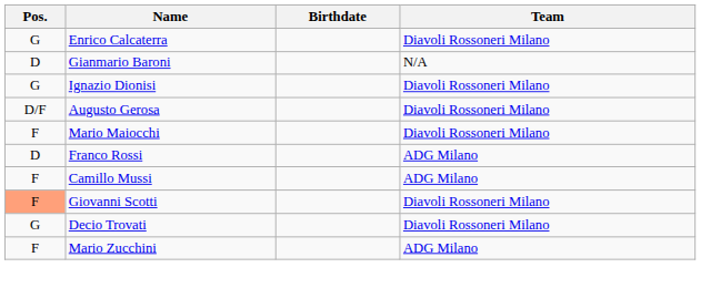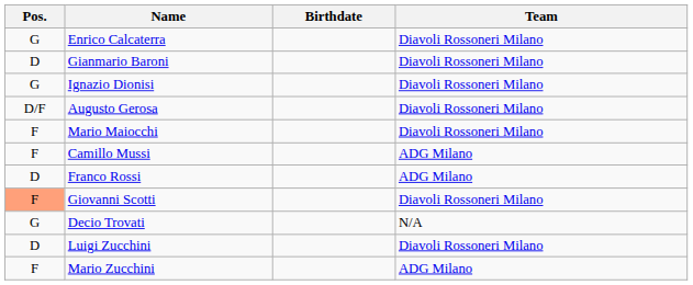 <table class="wikitable sortable" width="80%" style="font-size: 90%; text-align: center;">
 <tr>
 <th>Pos.</th>
 <th>Name</th>
 <th>Birthdate</th>
 <th>Team</th>
 </tr>
 <tr>
 <td>G</td>
 <td style="text-align:left;"><a href='#'>Enrico Calcaterra</a></td>
 <td style="text-align:right;"></td>
 <td style="text-align:left;"> <a href='#'>Diavoli Rossoneri Milano</a></td>
 </tr>
 <tr>
 <td>D</td>
 <td style="text-align:left;"><a href='#'>Gianmario Baroni</a></td>
 <td style="text-align:right;"></td>
-<td style="text-align:left;">N/A</td>
+<td style="text-align:left;"> <a href='#'>Diavoli Rossoneri Milano</a></td>
 </tr>
 <tr>
 <td>G</td>
 <td style="text-align:left;"><a href='#'>Ignazio Dionisi</a></td>
 <td style="text-align:right;"></td>
 <td style="text-align:left;"> <a href='#'>Diavoli Rossoneri Milano</a></td>
 </tr>
 <tr>
 <td>D/F</td>
 <td style="text-align:left;"><a href='#'>Augusto Gerosa</a></td>
 <td style="text-align:right;"></td>
 <td style="text-align:left;"> <a href='#'>Diavoli Rossoneri Milano</a></td>
 </tr>
 <tr>
 <td>F</td>
 <td style="text-align:left;"><a href='#'>Mario Maiocchi</a></td>
 <td style="text-align:right;"></td>
 <td style="text-align:left;"> <a href='#'>Diavoli Rossoneri Milano</a></td>
 </tr>
 <tr>
-<td>D</td>
-<td style="text-align:left;"><a href='#'>Franco Rossi</a></td>
+<td>F</td>
+<td style="text-align:left;"><a href='#'>Camillo Mussi</a></td>
 <td style="text-align:right;"></td>
 <td style="text-align:left;"> <a href='#'>ADG Milano</a></td>
 </tr>
 <tr>
-<td>F</td>
-<td style="text-align:left;"><a href='#'>Camillo Mussi</a></td>
+<td>D</td>
+<td style="text-align:left;"><a href='#'>Franco Rossi</a></td>
 <td style="text-align:right;"></td>
 <td style="text-align:left;"> <a href='#'>ADG Milano</a></td>
 </tr>
 <tr>
 <td style="background: lightsalmon;">F</td>
 <td style="text-align:left;"><a href='#'>Giovanni Scotti</a></td>
 <td style="text-align:right;"></td>
 <td style="text-align:left;"> <a href='#'>Diavoli Rossoneri Milano</a></td>
 </tr>
 <tr>
 <td>G</td>
 <td style="text-align:left;"><a href='#'>Decio Trovati</a></td>
 <td style="text-align:right;"></td>
+<td style="text-align:left;">N/A</td>
+</tr>
+<tr>
+<td>D</td>
+<td style="text-align:left;"><a href='#'>Luigi Zucchini</a></td>
+<td style="text-align:right;"></td>
 <td style="text-align:left;"> <a href='#'>Diavoli Rossoneri Milano</a></td>
 </tr>
 <tr>
 <td>F</td>
 <td style="text-align:left;"><a href='#'>Mario Zucchini</a></td>
 <td style="text-align:right;"></td>
 <td style="text-align:left;"> <a href='#'>ADG Milano</a></td>
 </tr>
 </table>
